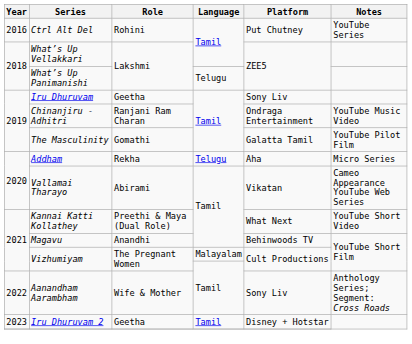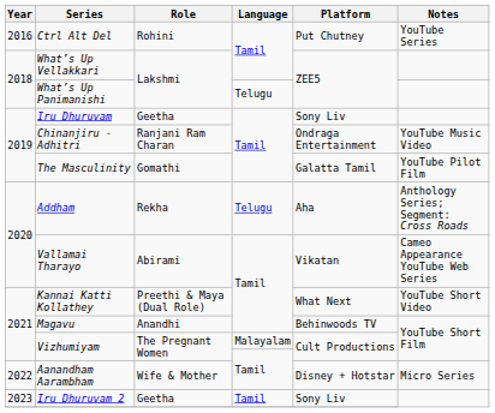 <table class="wikitable sortable">
 <tr>
 <th>Year</th>
 <th>Series</th>
 <th>Role</th>
 <th>Language</th>
 <th>Platform</th>
 <th>Notes</th>
 </tr>
 <tr>
 <td>2016</td>
 <td><em>Ctrl Alt Del</em></td>
 <td>Rohini</td>
 <td rowspan="2"><a href='#'>Tamil</a></td>
 <td>Put Chutney</td>
 <td>YouTube Series</td>
 </tr>
 <tr>
 <td rowspan="2">2018</td>
 <td><em>What’s Up Vellakkari</em></td>
 <td rowspan="2">Lakshmi</td>
 <td rowspan="2">ZEE5</td>
 <td></td>
 </tr>
 <tr>
 <td><em>	What’s Up Panimanishi</em></td>
 <td>Telugu</td>
 <td></td>
 </tr>
 <tr>
 <td rowspan="3">2019</td>
 <td><em><a href='#'>Iru Dhuruvam</a></em></td>
 <td>Geetha</td>
 <td rowspan="3"><a href='#'>Tamil</a></td>
 <td>Sony Liv</td>
 <td></td>
 </tr>
 <tr>
 <td><em>Chinanjiru - Adhitri</em></td>
 <td>Ranjani Ram Charan</td>
 <td>Ondraga Entertainment</td>
 <td>YouTube Music Video</td>
 </tr>
 <tr>
 <td><em>The Masculinity</em></td>
 <td>Gomathi</td>
 <td>Galatta Tamil</td>
 <td>YouTube Pilot Film</td>
 </tr>
 <tr>
 <td rowspan="2">2020</td>
 <td><em><a href='#'>Addham</a></em></td>
 <td>Rekha</td>
 <td><a href='#'>Telugu</a></td>
 <td>Aha</td>
-<td>Micro Series</td>
+<td>Anthology Series;<br>Segment: <em>Cross Roads</em></td>
 </tr>
 <tr>
 <td><em>Vallamai Tharayo</em></td>
 <td>Abirami</td>
 <td rowspan="3">Tamil</td>
 <td>Vikatan</td>
 <td>Cameo Appearance<br>YouTube Web Series</td>
 </tr>
 <tr>
 <td rowspan="4">2021</td>
 <td><em>Kannai Katti Kollathey</em></td>
 <td>Preethi & Maya (Dual Role)</td>
 <td>What Next</td>
 <td>YouTube Short Video</td>
 </tr>
 <tr>
 <td><em>Magavu</em></td>
 <td>Anandhi</td>
 <td>Behinwoods TV</td>
 <td rowspan="3">YouTube Short Film</td>
 </tr>
 <tr>
 <td rowspan="2"><em>Vizhumiyam</em></td>
 <td rowspan="2">The Pregnant Women</td>
 <td>Malayalam</td>
 <td rowspan="2">Cult Productions</td>
 </tr>
 <tr>
 <td rowspan="2">Tamil</td>
 </tr>
 <tr>
 <td>2022</td>
 <td><em>Aanandham Aarambham</em></td>
 <td>Wife & Mother</td>
-<td>Sony Liv</td>
-<td>Anthology Series;<br>Segment: <em>Cross Roads</em></td>
+<td>Disney + Hotstar</td>
+<td>Micro Series</td>
 </tr>
 <tr>
 <td>2023</td>
 <td><em><a href='#'>Iru Dhuruvam 2</a></em></td>
 <td>Geetha</td>
 <td><a href='#'>Tamil</a></td>
-<td>Disney + Hotstar</td>
+<td>Sony Liv</td>
 </tr>
 <tr>
 </tr>
 </table>
